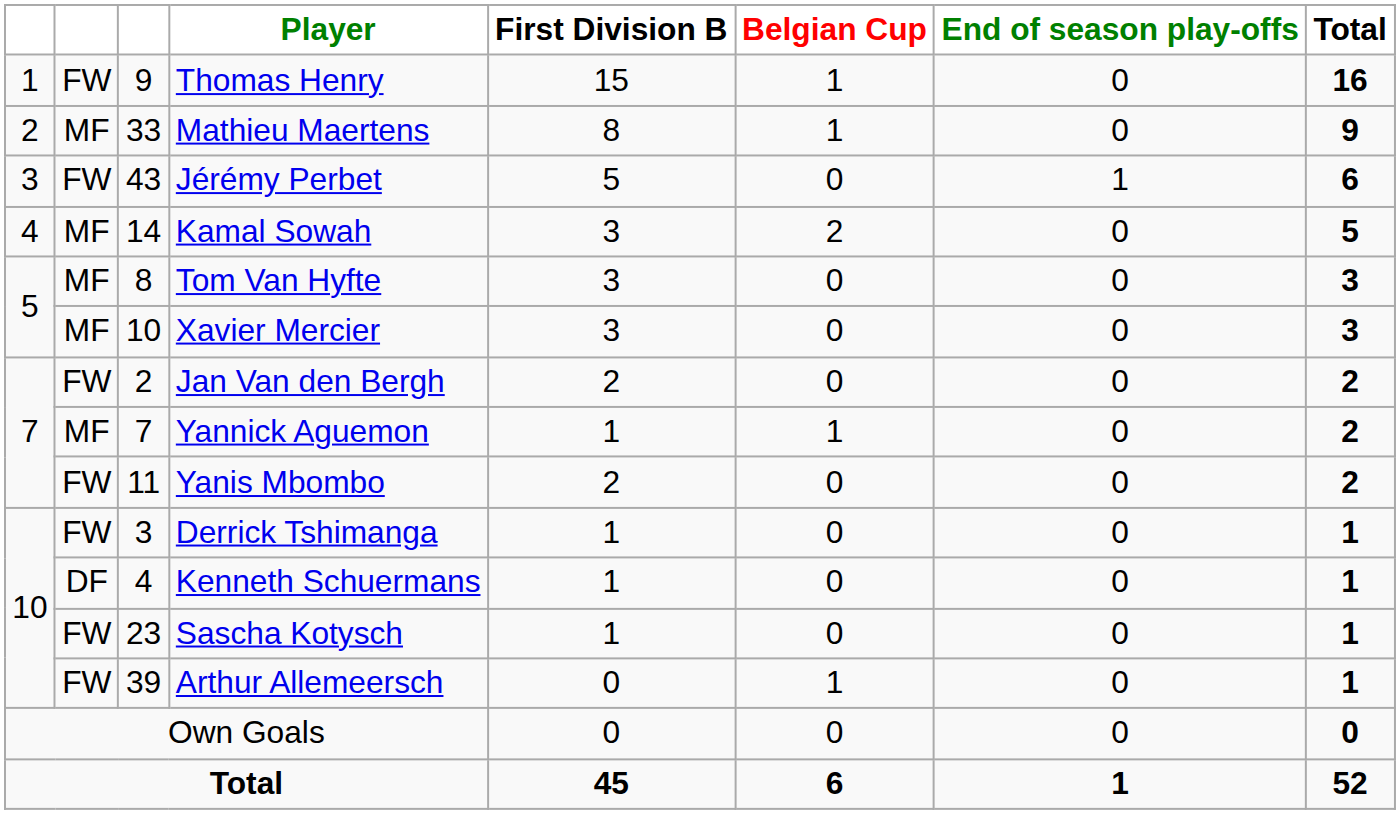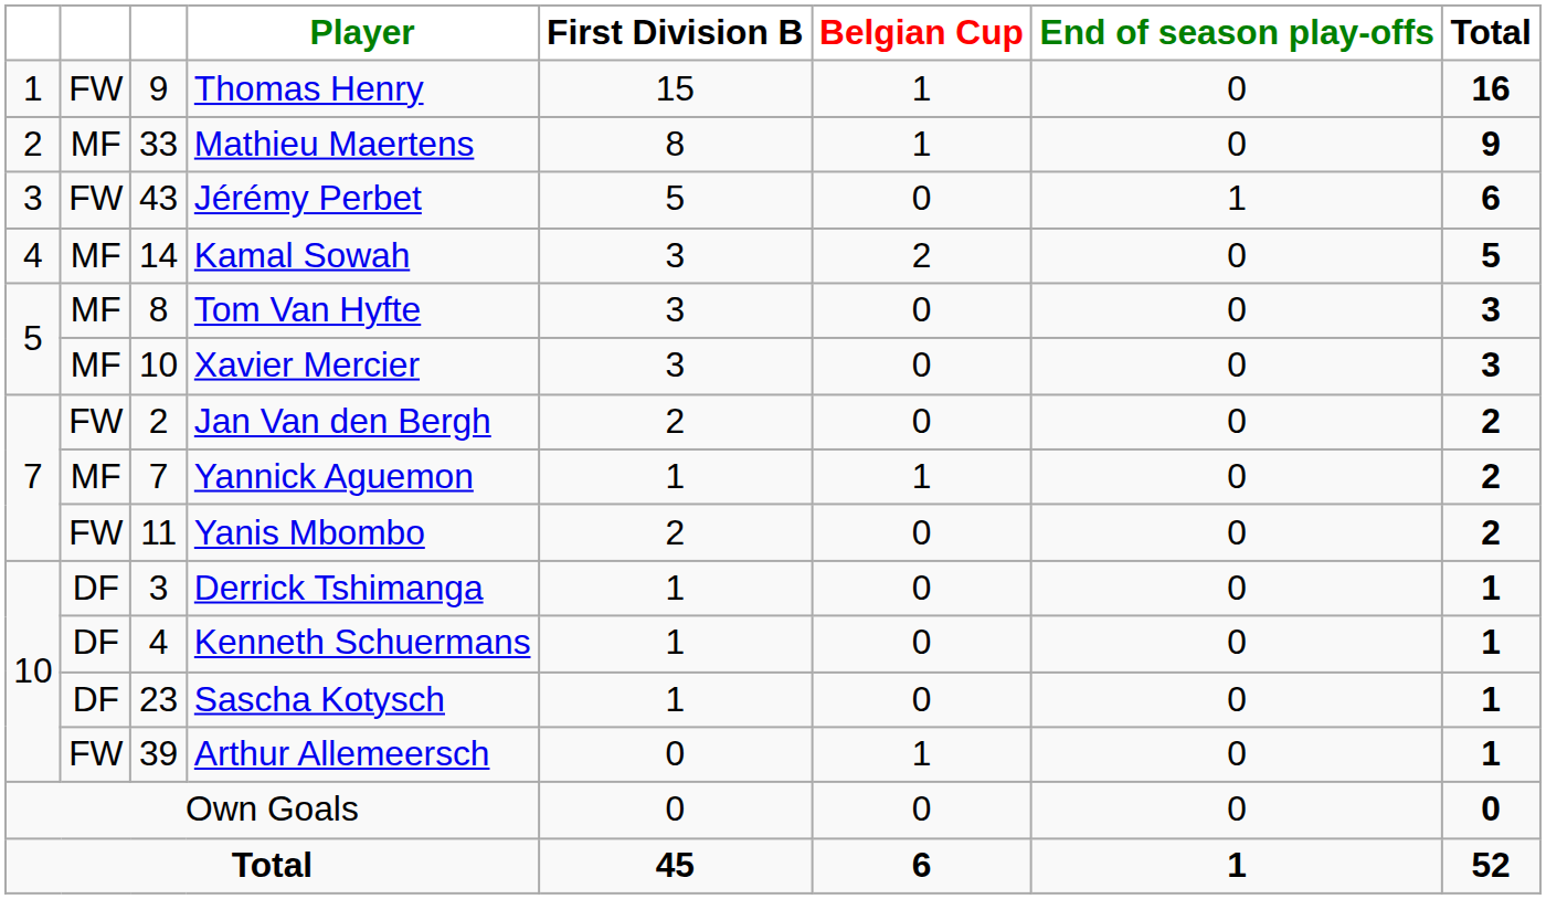 <table class="wikitable" style="text-align:center">
 <tr>
 <th style="background:#ffffff; color:green;"></th>
 <th style="background:#ffffff; color:black;"></th>
 <th style="background:#ffffff; color:red;"></th>
 <th style="background:#ffffff; color:green;">Player</th>
 <th style="background:#ffffff; color:black;">First Division B</th>
 <th style="background:#ffffff; color:red;">Belgian Cup</th>
 <th style="background:#ffffff; color:green;">End of season play-offs</th>
 <th style="background:#ffffff; color:black;"><strong>Total</strong></th>
 </tr>
 <tr>
 <td rowspan="1">1</td>
 <td>FW</td>
 <td>9</td>
 <td align=left> <a href='#'>Thomas Henry</a></td>
 <td>15</td>
 <td>1</td>
 <td>0</td>
 <td><strong>16</strong></td>
 </tr>
 <tr>
 <td rowspan="1">2</td>
 <td>MF</td>
 <td>33</td>
 <td align=left> <a href='#'>Mathieu Maertens</a></td>
 <td>8</td>
 <td>1</td>
 <td>0</td>
 <td><strong>9</strong></td>
 </tr>
 <tr>
 <td rowspan="1">3</td>
 <td>FW</td>
 <td>43</td>
 <td align=left> <a href='#'>Jérémy Perbet</a></td>
 <td>5</td>
 <td>0</td>
 <td>1</td>
 <td><strong>6</strong></td>
 </tr>
 <tr>
 <td rowspan="1">4</td>
 <td>MF</td>
 <td>14</td>
 <td align=left> <a href='#'>Kamal Sowah</a></td>
 <td>3</td>
 <td>2</td>
 <td>0</td>
 <td><strong>5</strong></td>
 </tr>
 <tr>
 <td rowspan="2">5</td>
 <td>MF</td>
 <td>8</td>
 <td align=left> <a href='#'>Tom Van Hyfte</a></td>
 <td>3</td>
 <td>0</td>
 <td>0</td>
 <td><strong>3</strong></td>
 </tr>
 <tr>
 <td>MF</td>
 <td>10</td>
 <td align=left> <a href='#'>Xavier Mercier</a></td>
 <td>3</td>
 <td>0</td>
 <td>0</td>
 <td><strong>3</strong></td>
 </tr>
 <tr>
 <td rowspan="3">7</td>
 <td>FW</td>
 <td>2</td>
 <td align=left> <a href='#'>Jan Van den Bergh</a></td>
 <td>2</td>
 <td>0</td>
 <td>0</td>
 <td><strong>2</strong></td>
 </tr>
 <tr>
 <td>MF</td>
 <td>7</td>
 <td align=left> <a href='#'>Yannick Aguemon</a></td>
 <td>1</td>
 <td>1</td>
 <td>0</td>
 <td><strong>2</strong></td>
 </tr>
 <tr>
 <td>FW</td>
 <td>11</td>
 <td align=left> <a href='#'>Yanis Mbombo</a></td>
 <td>2</td>
 <td>0</td>
 <td>0</td>
 <td><strong>2</strong></td>
 </tr>
 <tr>
 <td rowspan="4">10</td>
-<td>FW</td>
+<td>DF</td>
 <td>3</td>
 <td align=left> <a href='#'>Derrick Tshimanga</a></td>
 <td>1</td>
 <td>0</td>
 <td>0</td>
 <td><strong>1</strong></td>
 </tr>
 <tr>
 <td>DF</td>
 <td>4</td>
 <td align=left> <a href='#'>Kenneth Schuermans</a></td>
 <td>1</td>
 <td>0</td>
 <td>0</td>
 <td><strong>1</strong></td>
 </tr>
 <tr>
-<td>FW</td>
+<td>DF</td>
 <td>23</td>
 <td align=left> <a href='#'>Sascha Kotysch</a></td>
 <td>1</td>
 <td>0</td>
 <td>0</td>
 <td><strong>1</strong></td>
 </tr>
 <tr>
 <td>FW</td>
 <td>39</td>
 <td align=left> <a href='#'>Arthur Allemeersch</a></td>
 <td>0</td>
 <td>1</td>
 <td>0</td>
 <td><strong>1</strong></td>
 </tr>
 <tr>
 <td colspan="4">Own Goals</td>
 <td>0</td>
 <td>0</td>
 <td>0</td>
 <td><strong>0</strong></td>
 </tr>
 <tr>
 <td colspan="4"><strong>Total</strong></td>
 <td><strong>45</strong></td>
 <td><strong>6</strong></td>
 <td><strong>1</strong></td>
 <td><strong>52</strong></td>
 </tr>
 </table>
